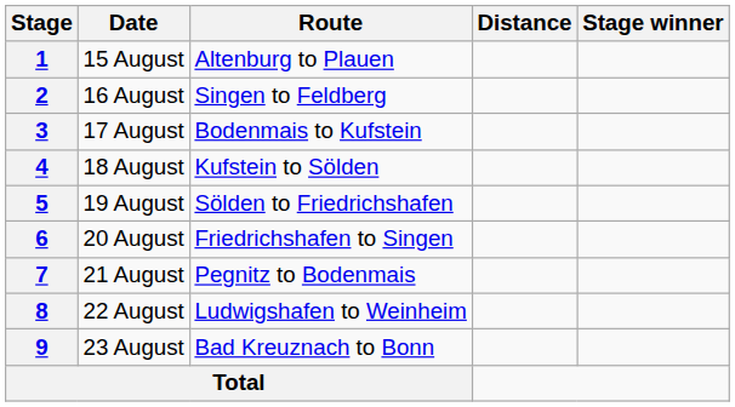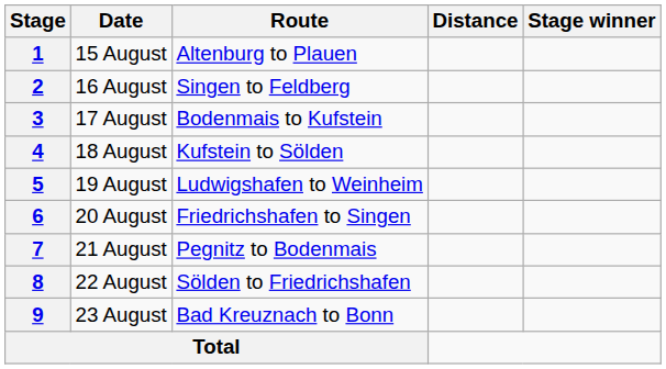 <table class="wikitable">
 <tr>
 <th scope="col">Stage</th>
 <th scope="col">Date</th>
 <th scope="col">Route</th>
 <th scope="col">Distance</th>
 <th scope="col">Stage winner</th>
 </tr>
 <tr>
 <th scope="row" style="text-align:center;"><a href='#'>1</a></th>
 <td style="text-align:center;">15 August</td>
 <td><a href='#'>Altenburg</a> to <a href='#'>Plauen</a></td>
 <td style="text-align:center;"></td>
 <td></td>
 </tr>
 <tr>
 <th scope="row" style="text-align:center;"><a href='#'>2</a></th>
 <td style="text-align:center;">16 August</td>
 <td><a href='#'>Singen</a> to <a href='#'>Feldberg</a></td>
 <td style="text-align:center;"></td>
 <td></td>
 </tr>
 <tr>
 <th scope="row" style="text-align:center;"><a href='#'>3</a></th>
 <td style="text-align:center;">17 August</td>
 <td><a href='#'>Bodenmais</a> to <a href='#'>Kufstein</a></td>
 <td style="text-align:center;"></td>
 <td></td>
 </tr>
 <tr>
 <th scope="row" style="text-align:center;"><a href='#'>4</a></th>
 <td style="text-align:center;">18 August</td>
 <td><a href='#'>Kufstein</a> to <a href='#'>Sölden</a></td>
 <td style="text-align:center;"></td>
 <td></td>
 </tr>
 <tr>
 <th scope="row" style="text-align:center;"><a href='#'>5</a></th>
 <td style="text-align:center;">19 August</td>
-<td><a href='#'>Sölden</a> to <a href='#'>Friedrichshafen</a></td>
+<td><a href='#'>Ludwigshafen</a> to <a href='#'>Weinheim</a></td>
 <td style="text-align:center;"></td>
 <td></td>
 </tr>
 <tr>
 <th scope="row" style="text-align:center;"><a href='#'>6</a></th>
 <td style="text-align:center;">20 August</td>
 <td><a href='#'>Friedrichshafen</a> to <a href='#'>Singen</a></td>
 <td style="text-align:center;"></td>
 <td></td>
 </tr>
 <tr>
 <th scope="row" style="text-align:center;"><a href='#'>7</a></th>
 <td style="text-align:center;">21 August</td>
 <td><a href='#'>Pegnitz</a> to <a href='#'>Bodenmais</a></td>
 <td style="text-align:center;"></td>
 <td></td>
 </tr>
 <tr>
 <th scope="row" style="text-align:center;"><a href='#'>8</a></th>
 <td style="text-align:center;">22 August</td>
-<td><a href='#'>Ludwigshafen</a> to <a href='#'>Weinheim</a></td>
+<td><a href='#'>Sölden</a> to <a href='#'>Friedrichshafen</a></td>
 <td style="text-align:center;"></td>
 <td><s></s></td>
 </tr>
 <tr>
 <th scope="row" style="text-align:center;"><a href='#'>9</a></th>
 <td style="text-align:center;">23 August</td>
 <td><a href='#'>Bad Kreuznach</a> to <a href='#'>Bonn</a></td>
 <td style="text-align:center;"></td>
 <td></td>
 </tr>
 <tr>
 <th colspan="3">Total</th>
 <td colspan="2" align="center"></td>
 </tr>
 </table>
